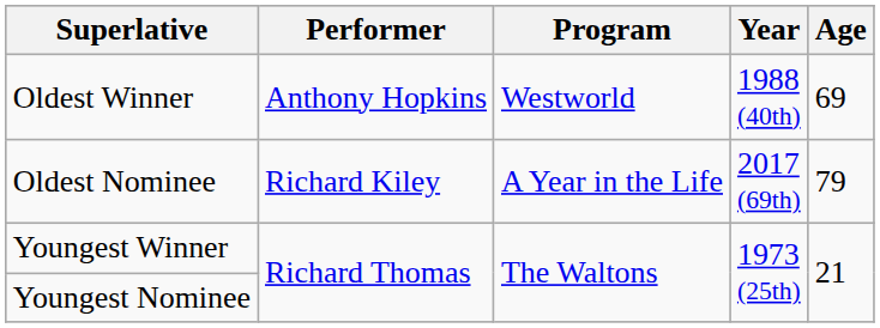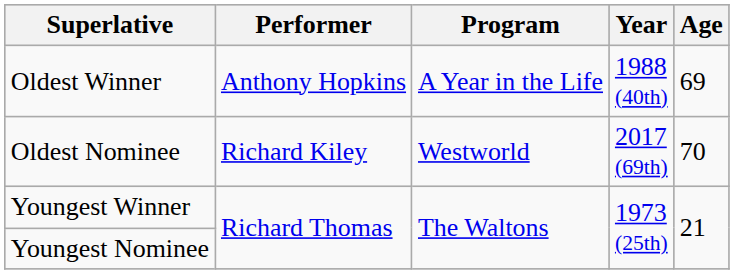 <table class="wikitable">
 <tr>
 <th>Superlative</th>
 <th>Performer</th>
 <th>Program</th>
 <th>Year</th>
 <th>Age</th>
 </tr>
 <tr>
 <td>Oldest Winner</td>
 <td><a href='#'>Anthony Hopkins</a></td>
-<td><a href='#'>Westworld</a></td>
+<td><a href='#'>A Year in the Life</a></td>
 <td><a href='#'>1988</a><br><small><a href='#'>(40th)</a></small></td>
 <td>69</td>
 </tr>
 <tr>
 <td>Oldest Nominee</td>
 <td><a href='#'>Richard Kiley</a></td>
-<td><a href='#'>A Year in the Life</a></td>
+<td><a href='#'>Westworld</a></td>
 <td><a href='#'>2017</a><br><small><a href='#'>(69th)</a></small></td>
-<td>79</td>
+<td>70</td>
 </tr>
 <tr>
 <td>Youngest Winner</td>
 <td rowspan="2"><a href='#'>Richard Thomas</a></td>
 <td rowspan="2"><a href='#'>The Waltons</a></td>
 <td rowspan="2"><a href='#'>1973</a><br><small><a href='#'>(25th)</a></small></td>
 <td rowspan="2">21</td>
 </tr>
 <tr>
 <td>Youngest Nominee</td>
 </tr>
 </table>
